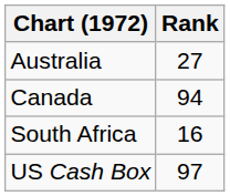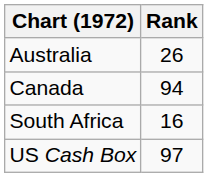 <table class="wikitable sortable">
 <tr>
 <th>Chart (1972)</th>
 <th>Rank</th>
 </tr>
 <tr>
 <td>Australia</td>
-<td style="text-align:center;">27</td>
+<td style="text-align:center;">26</td>
 </tr>
 <tr>
 <td>Canada</td>
 <td style="text-align:center;">94</td>
 </tr>
 <tr>
 <td>South Africa</td>
 <td align="center">16</td>
 </tr>
 <tr>
 <td>US <em>Cash Box</em></td>
 <td style="text-align:center;">97</td>
 </tr>
 </table>
